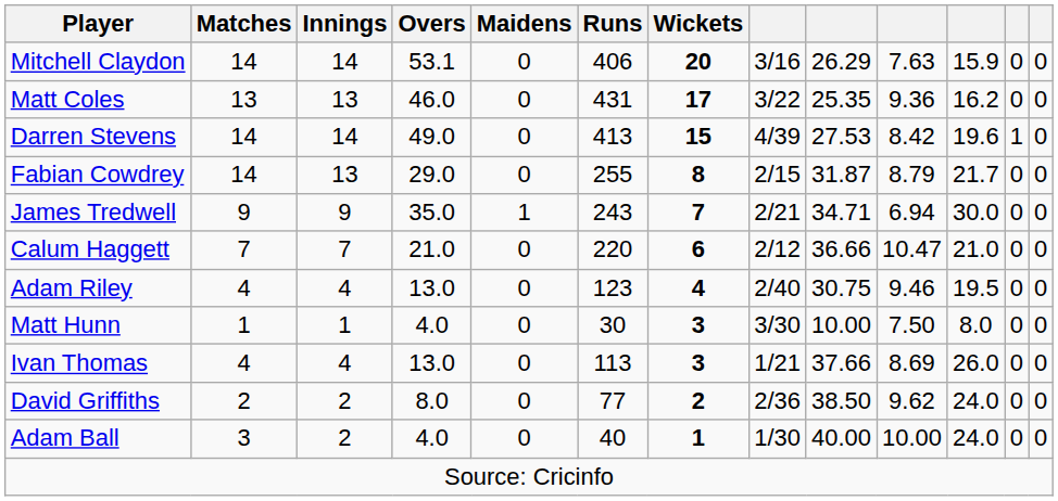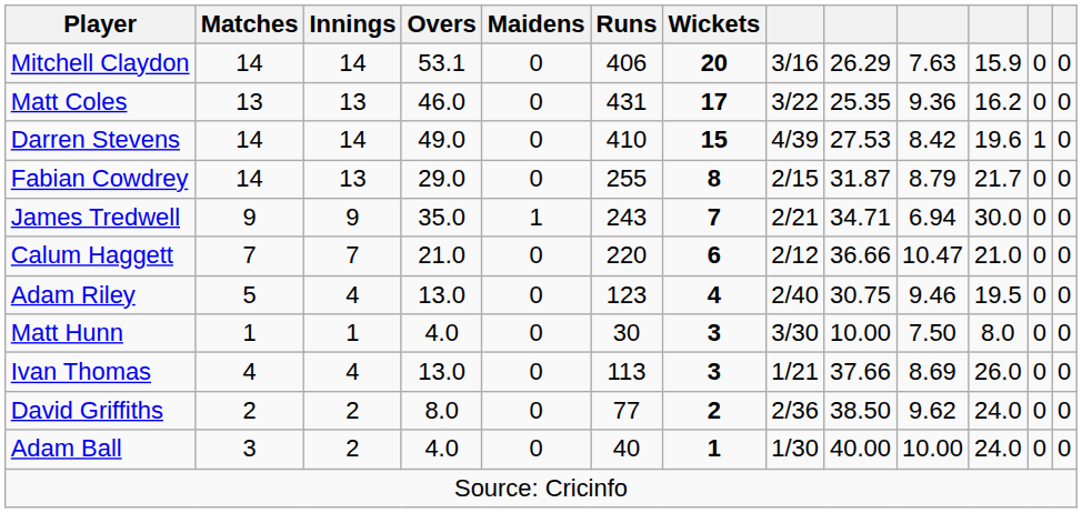 <table class="wikitable" style="text-align:center">
 <tr>
 <th>Player</th>
 <th>Matches</th>
 <th>Innings</th>
 <th>Overs</th>
 <th>Maidens</th>
 <th>Runs</th>
 <th>Wickets</th>
 <th></th>
 <th></th>
 <th></th>
 <th></th>
 <th></th>
 <th></th>
 </tr>
 <tr>
 <td align="left"><a href='#'>Mitchell Claydon</a></td>
 <td>14</td>
 <td>14</td>
 <td>53.1</td>
 <td>0</td>
 <td>406</td>
 <td><strong>20</strong></td>
 <td>3/16</td>
 <td>26.29</td>
 <td>7.63</td>
 <td>15.9</td>
 <td>0</td>
 <td>0</td>
 </tr>
 <tr>
 <td align="left"><a href='#'>Matt Coles</a></td>
 <td>13</td>
 <td>13</td>
 <td>46.0</td>
 <td>0</td>
 <td>431</td>
 <td><strong>17</strong></td>
 <td>3/22</td>
 <td>25.35</td>
 <td>9.36</td>
 <td>16.2</td>
 <td>0</td>
 <td>0</td>
 </tr>
 <tr>
 <td align="left"><a href='#'>Darren Stevens</a></td>
 <td>14</td>
 <td>14</td>
 <td>49.0</td>
 <td>0</td>
-<td>413</td>
+<td>410</td>
 <td><strong>15</strong></td>
 <td>4/39</td>
 <td>27.53</td>
 <td>8.42</td>
 <td>19.6</td>
 <td>1</td>
 <td>0</td>
 </tr>
 <tr>
 <td align="left"><a href='#'>Fabian Cowdrey</a></td>
 <td>14</td>
 <td>13</td>
 <td>29.0</td>
 <td>0</td>
 <td>255</td>
 <td><strong>8</strong></td>
 <td>2/15</td>
 <td>31.87</td>
 <td>8.79</td>
 <td>21.7</td>
 <td>0</td>
 <td>0</td>
 </tr>
 <tr>
 <td align="left"><a href='#'>James Tredwell</a></td>
 <td>9</td>
 <td>9</td>
 <td>35.0</td>
 <td>1</td>
 <td>243</td>
 <td><strong>7</strong></td>
 <td>2/21</td>
 <td>34.71</td>
 <td>6.94</td>
 <td>30.0</td>
 <td>0</td>
 <td>0</td>
 </tr>
 <tr>
 <td align="left"><a href='#'>Calum Haggett</a></td>
 <td>7</td>
 <td>7</td>
 <td>21.0</td>
 <td>0</td>
 <td>220</td>
 <td><strong>6</strong></td>
 <td>2/12</td>
 <td>36.66</td>
 <td>10.47</td>
 <td>21.0</td>
 <td>0</td>
 <td>0</td>
 </tr>
 <tr>
 <td align="left"><a href='#'>Adam Riley</a></td>
-<td>4</td>
+<td>5</td>
 <td>4</td>
 <td>13.0</td>
 <td>0</td>
 <td>123</td>
 <td><strong>4</strong></td>
 <td>2/40</td>
 <td>30.75</td>
 <td>9.46</td>
 <td>19.5</td>
 <td>0</td>
 <td>0</td>
 </tr>
 <tr>
 <td align="left"><a href='#'>Matt Hunn</a></td>
 <td>1</td>
 <td>1</td>
 <td>4.0</td>
 <td>0</td>
 <td>30</td>
 <td><strong>3</strong></td>
 <td>3/30</td>
 <td>10.00</td>
 <td>7.50</td>
 <td>8.0</td>
 <td>0</td>
 <td>0</td>
 </tr>
 <tr>
 <td align="left"><a href='#'>Ivan Thomas</a></td>
 <td>4</td>
 <td>4</td>
 <td>13.0</td>
 <td>0</td>
 <td>113</td>
 <td><strong>3</strong></td>
 <td>1/21</td>
 <td>37.66</td>
 <td>8.69</td>
 <td>26.0</td>
 <td>0</td>
 <td>0</td>
 </tr>
 <tr>
 <td align="left"><a href='#'>David Griffiths</a></td>
 <td>2</td>
 <td>2</td>
 <td>8.0</td>
 <td>0</td>
 <td>77</td>
 <td><strong>2</strong></td>
 <td>2/36</td>
 <td>38.50</td>
 <td>9.62</td>
 <td>24.0</td>
 <td>0</td>
 <td>0</td>
 </tr>
 <tr>
 <td align="left"><a href='#'>Adam Ball</a></td>
 <td>3</td>
 <td>2</td>
 <td>4.0</td>
 <td>0</td>
 <td>40</td>
 <td><strong>1</strong></td>
 <td>1/30</td>
 <td>40.00</td>
 <td>10.00</td>
 <td>24.0</td>
 <td>0</td>
 <td>0</td>
 </tr>
 <tr>
 <td colspan="14">Source: Cricinfo</td>
 </tr>
 </table>
